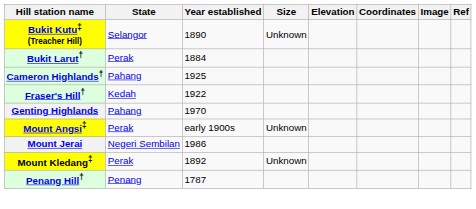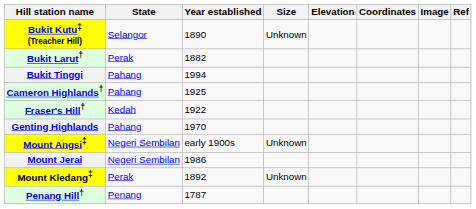 <table class="wikitable plainrowheaders sortable">
 <tr>
 <th scope=col>Hill station name</th>
 <th scope=col>State</th>
 <th scope=col>Year established</th>
 <th scope=col>Size</th>
 <th scope=col>Elevation</th>
 <th scope=col class=unsortable>Coordinates</th>
 <th scope=col class=unsortable>Image</th>
 <th scope=col class=unsortable>Ref</th>
 </tr>
 <tr>
 <th scope="row" style="background-color:#ffff00"><a href='#'>Bukit Kutu</a><sup>‡</sup><br><small>(Treacher Hill)</small></th>
 <td><a href='#'>Selangor</a></td>
 <td>1890</td>
 <td>Unknown</td>
 <td></td>
 <td></td>
 <td></td>
 <td></td>
 </tr>
 <tr>
 <th scope="row" style="background-color:#DDFFDD"><a href='#'>Bukit Larut</a><sup>†</sup></th>
 <td><a href='#'>Perak</a></td>
-<td>1884</td>
+<td>1882</td>
+<td></td>
+<td></td>
+<td></td>
+<td></td>
+<td></td>
+</tr>
+<tr>
+<th scope="row"><a href='#'>Bukit Tinggi</a></th>
+<td><a href='#'>Pahang</a></td>
+<td>1994</td>
 <td></td>
 <td></td>
 <td></td>
 <td></td>
 <td></td>
 </tr>
 <tr>
 <th scope="row" style="background-color:#DDFFDD"><a href='#'>Cameron Highlands</a><sup>†</sup></th>
 <td><a href='#'>Pahang</a></td>
 <td>1925</td>
 <td></td>
 <td></td>
 <td></td>
 <td></td>
 <td></td>
 </tr>
 <tr>
 <th scope="row" style="background-color:#DDFFDD"><a href='#'>Fraser's Hill</a><sup>†</sup></th>
 <td><a href='#'>Kedah</a></td>
 <td>1922</td>
 <td></td>
 <td></td>
 <td></td>
 <td></td>
 <td></td>
 </tr>
 <tr>
 <th scope="row"><a href='#'>Genting Highlands</a></th>
 <td><a href='#'>Pahang</a></td>
 <td>1970</td>
 <td></td>
 <td></td>
 <td></td>
 <td></td>
 <td></td>
 </tr>
 <tr>
 <th scope="row" style="background-color:#ffff00"><a href='#'>Mount Angsi</a><sup>‡</sup></th>
-<td><a href='#'>Perak</a></td>
+<td><a href='#'>Negeri Sembilan</a></td>
 <td>early 1900s</td>
 <td>Unknown</td>
 <td></td>
 <td></td>
 <td></td>
 <td></td>
 </tr>
 <tr>
 <th scope="row"><a href='#'>Mount Jerai</a></th>
 <td><a href='#'>Negeri Sembilan</a></td>
 <td>1986</td>
 <td></td>
 <td></td>
 <td></td>
 <td></td>
 <td></td>
 </tr>
 <tr>
 <th scope="row" style="background-color:#ffff00">Mount Kledang<sup>‡</sup></th>
 <td><a href='#'>Perak</a></td>
 <td>1892</td>
 <td>Unknown</td>
 <td></td>
 <td></td>
 <td></td>
 <td></td>
 </tr>
 <tr>
 <th scope="row" style="background-color:#DDFFDD"><a href='#'>Penang Hill</a><sup>†</sup></th>
 <td><a href='#'>Penang</a></td>
 <td>1787</td>
 <td></td>
 <td></td>
 <td></td>
 <td></td>
 <td></td>
 </tr>
 </table>
